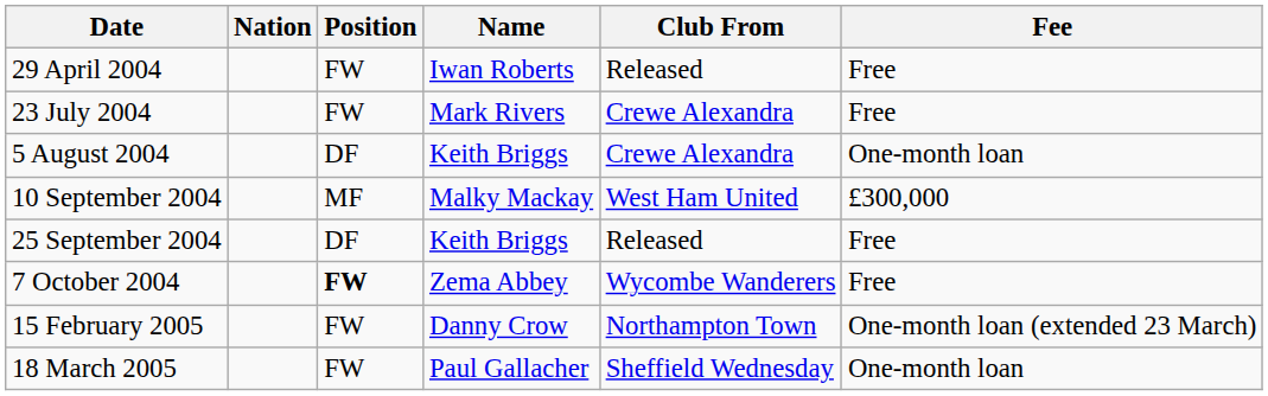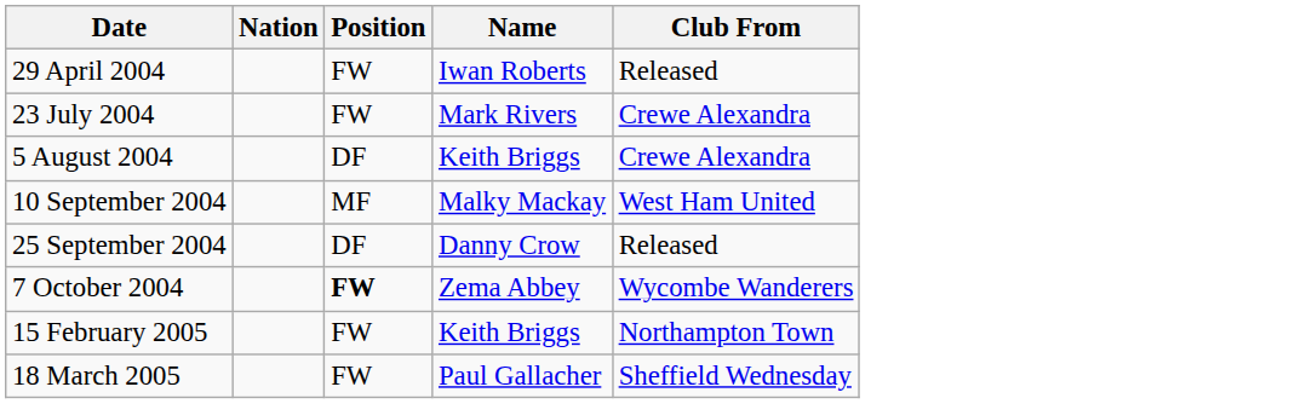 <table class="wikitable">
 <tr>
 <th>Date</th>
 <th>Nation</th>
 <th>Position</th>
 <th>Name</th>
 <th>Club From</th>
-<th>Fee</th>
 </tr>
 <tr>
 <td>29 April 2004</td>
 <td></td>
 <td>FW</td>
 <td><a href='#'>Iwan Roberts</a></td>
 <td>Released </td>
-<td>Free</td>
 </tr>
 <tr>
 <td>23 July 2004</td>
 <td></td>
 <td>FW</td>
 <td><a href='#'>Mark Rivers</a></td>
 <td><a href='#'>Crewe Alexandra</a></td>
-<td>Free</td>
 </tr>
 <tr>
 <td>5 August 2004</td>
 <td></td>
 <td>DF</td>
 <td><a href='#'>Keith Briggs</a></td>
 <td><a href='#'>Crewe Alexandra</a></td>
-<td>One-month loan</td>
 </tr>
 <tr>
 <td>10 September 2004</td>
 <td></td>
 <td>MF</td>
 <td><a href='#'>Malky Mackay</a></td>
 <td><a href='#'>West Ham United</a></td>
-<td>£300,000</td>
 </tr>
 <tr>
 <td>25 September 2004</td>
 <td></td>
 <td>DF</td>
-<td><a href='#'>Keith Briggs</a></td>
+<td><a href='#'>Danny Crow</a></td>
 <td>Released </td>
-<td>Free</td>
 </tr>
 <tr>
 <td>7 October 2004</td>
 <td></td>
 <td><strong>FW</strong></td>
 <td><a href='#'>Zema Abbey</a></td>
 <td><a href='#'>Wycombe Wanderers</a></td>
-<td>Free</td>
 </tr>
 <tr>
 <td>15 February 2005</td>
 <td></td>
 <td>FW</td>
-<td><a href='#'>Danny Crow</a></td>
+<td><a href='#'>Keith Briggs</a></td>
 <td><a href='#'>Northampton Town</a></td>
-<td>One-month loan (extended 23 March)</td>
 </tr>
 <tr>
 <td>18 March 2005</td>
 <td></td>
 <td>FW</td>
 <td><a href='#'>Paul Gallacher</a></td>
 <td><a href='#'>Sheffield Wednesday</a></td>
-<td>One-month loan</td>
 </tr>
 </table>
